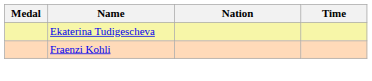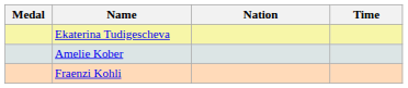 <table class=wikitable style="border:1px solid #AAAAAA;font-size:90%">
 <tr bgcolor="#E4E4E4">
 <th width=50>Medal</th>
 <th width=160>Name</th>
 <th width=160>Nation</th>
 <th width=80>Time</th>
 </tr>
 <tr bgcolor="#F7F6A8">
 <td align="center"></td>
 <td><a href='#'>Ekaterina Tudigescheva</a></td>
 <td></td>
 <td align="center"></td>
 </tr>
+<tr bgcolor="#DCE5E5">
+<td align="center"></td>
+<td><a href='#'>Amelie Kober</a></td>
+<td></td>
+<td align="center"></td>
+</tr>
 <tr bgcolor="#FFDAB9">
 <td align="center"></td>
 <td><a href='#'>Fraenzi Kohli</a></td>
 <td></td>
 <td align="center"></td>
 </tr>
 </table>
